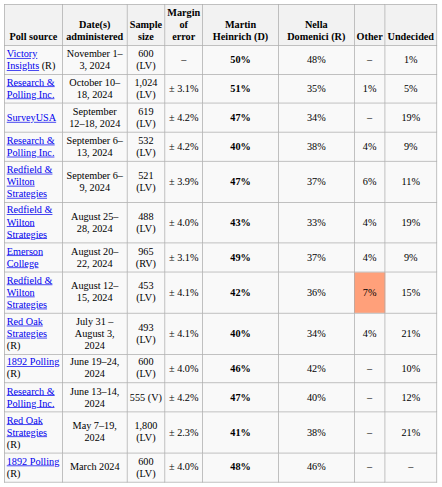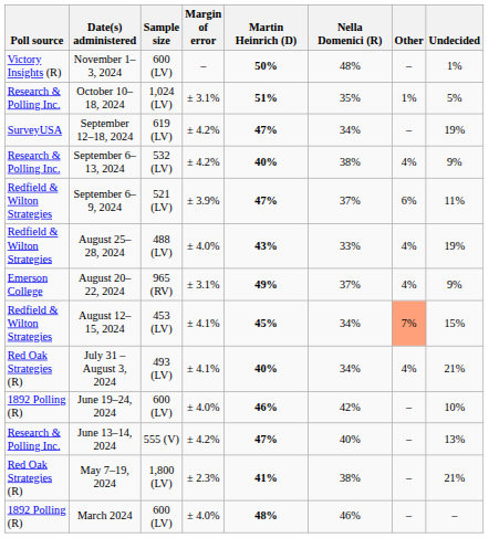 <table class="wikitable" style="font-size:90%;text-align:center;">
 <tr valign="bottom">
 <th>Poll source</th>
 <th>Date(s)<br>administered</th>
 <th>Sample<br>size</th>
 <th>Margin<br>of error</th>
 <th style="width:100px;">Martin<br>Heinrich (D)</th>
 <th style="width:100px;">Nella<br>Domenici (R)</th>
 <th>Other</th>
 <th>Undecided</th>
 </tr>
 <tr>
 <td style="text-align:left;"><a href='#'>Victory Insights</a> (R)</td>
 <td>November 1–3, 2024</td>
 <td>600 (LV)</td>
 <td>–</td>
 <td><strong>50%</strong></td>
 <td>48%</td>
 <td>–</td>
 <td>1%</td>
 </tr>
 <tr>
 <td style="text-align:left;"><a href='#'>Research & Polling Inc.</a></td>
 <td>October 10–18, 2024</td>
 <td>1,024 (LV)</td>
 <td>± 3.1%</td>
 <td><strong>51%</strong></td>
 <td>35%</td>
 <td>1%</td>
 <td>5%</td>
 </tr>
 <tr>
 <td style="text-align:left;"><a href='#'>SurveyUSA</a></td>
 <td>September 12–18, 2024</td>
 <td>619 (LV)</td>
 <td>± 4.2%</td>
 <td><strong>47%</strong></td>
 <td>34%</td>
 <td>–</td>
 <td>19%</td>
 </tr>
 <tr>
 <td style="text-align:left;"><a href='#'>Research & Polling Inc.</a></td>
 <td>September 6–13, 2024</td>
 <td>532 (LV)</td>
 <td>± 4.2%</td>
 <td><strong>40%</strong></td>
 <td>38%</td>
 <td>4%</td>
 <td>9%</td>
 </tr>
 <tr>
 <td style="text-align:left;"><a href='#'>Redfield & Wilton Strategies</a></td>
 <td>September 6–9, 2024</td>
 <td>521 (LV)</td>
 <td>± 3.9%</td>
 <td><strong>47%</strong></td>
 <td>37%</td>
 <td>6%</td>
 <td>11%</td>
 </tr>
 <tr>
 <td style="text-align:left;"><a href='#'>Redfield & Wilton Strategies</a></td>
 <td>August 25–28, 2024</td>
 <td>488 (LV)</td>
 <td>± 4.0%</td>
 <td><strong>43%</strong></td>
 <td>33%</td>
 <td>4%</td>
 <td>19%</td>
 </tr>
 <tr>
 <td style="text-align:left;"><a href='#'>Emerson College</a></td>
 <td data-sort-value="2024-08-23">August 20–22, 2024</td>
 <td>965 (RV)</td>
 <td>± 3.1%</td>
 <td><strong>49%</strong></td>
 <td>37%</td>
 <td>4%</td>
 <td>9%</td>
 </tr>
 <tr>
 <td style="text-align:left;"><a href='#'>Redfield & Wilton Strategies</a></td>
 <td data-sort-value="2024-08-19">August 12–15, 2024</td>
 <td>453 (LV)</td>
 <td>± 4.1%</td>
-<td><strong>42%</strong></td>
-<td>36%</td>
+<td><strong>45%</strong></td>
+<td>34%</td>
 <td style="background: lightsalmon;">7%</td>
 <td>15%</td>
 </tr>
 <tr>
 <td style="text-align:left;"><a href='#'>Red Oak Strategies</a> (R)</td>
 <td data-sort-value="2024-08-06">July 31 – August 3, 2024</td>
 <td>493 (LV)</td>
 <td>± 4.1%</td>
 <td><strong>40%</strong></td>
 <td>34%</td>
 <td>4%</td>
 <td>21%</td>
 </tr>
 <tr>
 <td style="text-align:left;"><a href='#'>1892 Polling</a> (R)</td>
 <td data-sort-value="2024-07-01">June 19–24, 2024</td>
 <td>600 (LV)</td>
 <td>± 4.0%</td>
 <td><strong>46%</strong></td>
 <td>42%</td>
 <td>–</td>
 <td>10%</td>
 </tr>
 <tr>
 <td style="text-align:left;"><a href='#'>Research & Polling Inc.</a></td>
 <td data-sort-value="2024-06-11">June 13–14, 2024</td>
 <td>555 (V)</td>
 <td>± 4.2%</td>
 <td><strong>47%</strong></td>
 <td>40%</td>
 <td>–</td>
-<td>12%</td>
+<td>13%</td>
 </tr>
 <tr>
 <td style="text-align:left;"><a href='#'>Red Oak Strategies</a> (R)</td>
 <td data-sort-value="2024-06-11">May 7–19, 2024</td>
 <td>1,800 (LV)</td>
 <td>± 2.3%</td>
 <td><strong>41%</strong></td>
 <td>38%</td>
 <td>–</td>
 <td>21%</td>
 </tr>
 <tr>
 <td style="text-align:left;"><a href='#'>1892 Polling</a> (R)</td>
 <td data-sort-value="2024-07-01">March 2024</td>
 <td>600 (LV)</td>
 <td>± 4.0%</td>
 <td><strong>48%</strong></td>
 <td>46%</td>
 <td>–</td>
 <td>–</td>
 </tr>
 </table>
